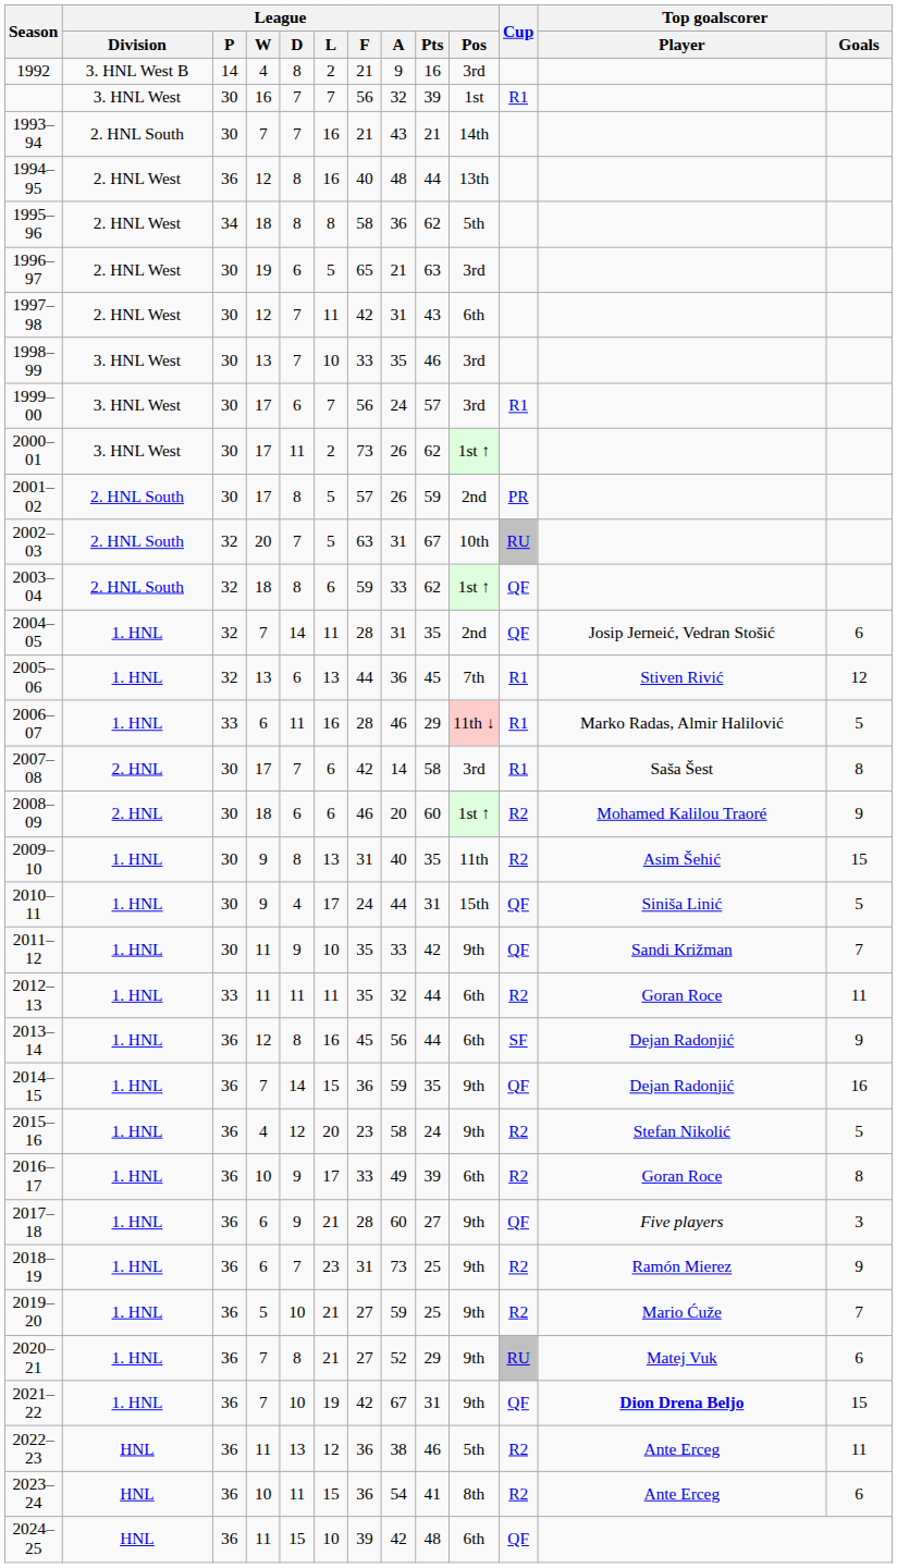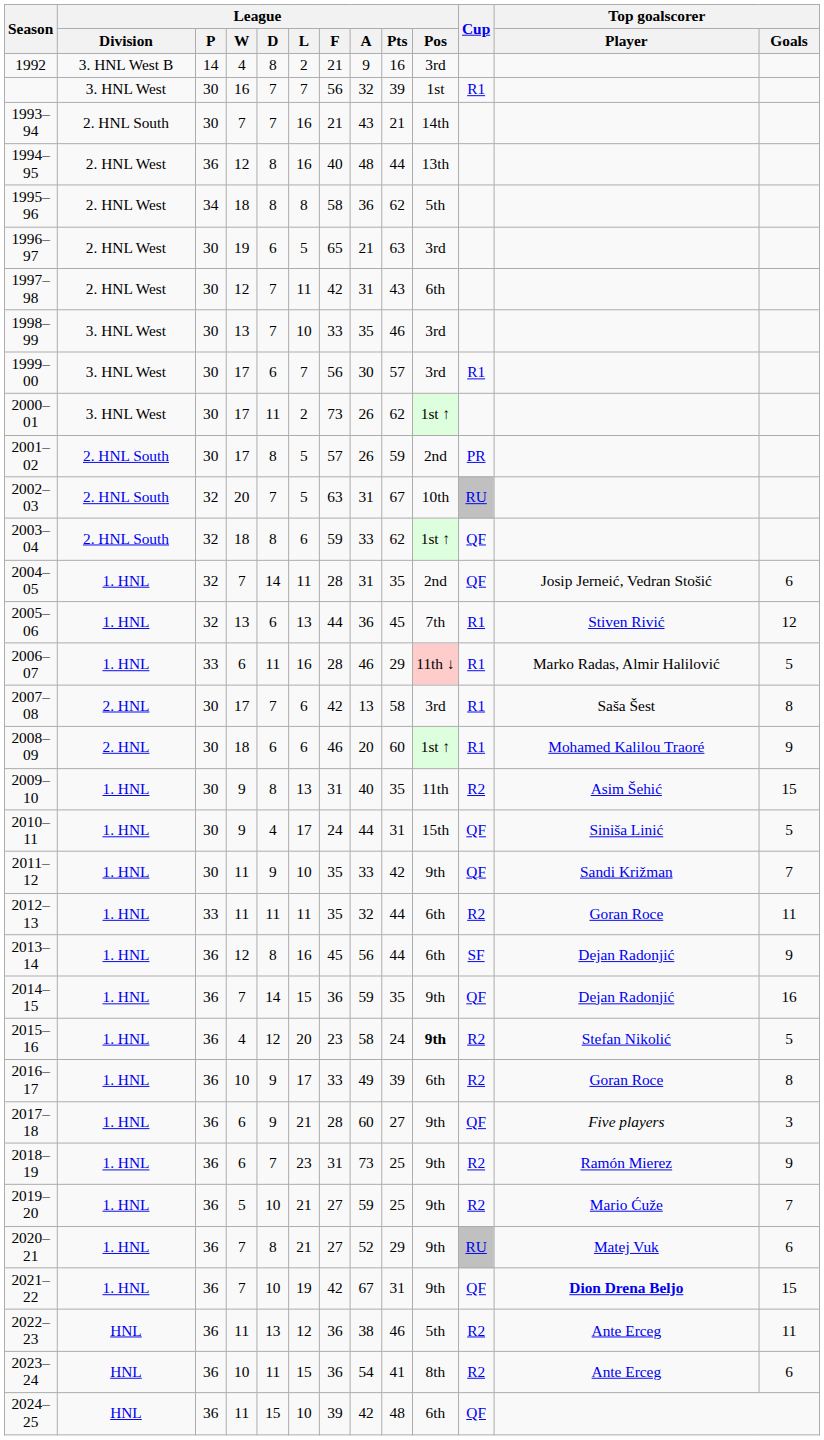 <table class="wikitable" style="font-size:100%; text-align: center;" width="850">
 <tr>
 <th rowspan=2 width="35">Season</th>
 <th colspan=9>League</th>
 <th rowspan=2 width="30"><a href='#'>Cup</a></th>
 <th colspan=2 width="220">Top goalscorer</th>
 </tr>
 <tr>
 <th>Division</th>
 <th width="25">P</th>
 <th width="25">W</th>
 <th width="25">D</th>
 <th width="25">L</th>
 <th width="25">F</th>
 <th width="25">A</th>
 <th width="25">Pts</th>
 <th width="40">Pos</th>
 <th>Player</th>
 <th>Goals</th>
 </tr>
 <tr>
 <td>1992</td>
 <td>3. HNL West B</td>
 <td>14</td>
 <td>4</td>
 <td>8</td>
 <td>2</td>
 <td>21</td>
 <td>9</td>
 <td>16</td>
 <td>3rd</td>
 <td></td>
 <td></td>
 <td></td>
 </tr>
 <tr>
 <td></td>
 <td>3. HNL West</td>
 <td>30</td>
 <td>16</td>
 <td>7</td>
 <td>7</td>
 <td>56</td>
 <td>32</td>
 <td>39</td>
 <td>1st</td>
 <td><a href='#'>R1</a></td>
 <td></td>
 <td></td>
 </tr>
 <tr>
 <td>1993–94</td>
 <td>2. HNL South</td>
 <td>30</td>
 <td>7</td>
 <td>7</td>
 <td>16</td>
 <td>21</td>
 <td>43</td>
 <td>21</td>
 <td>14th</td>
 <td></td>
 <td></td>
 <td></td>
 </tr>
 <tr>
 <td>1994–95</td>
 <td>2. HNL West</td>
 <td>36</td>
 <td>12</td>
 <td>8</td>
 <td>16</td>
 <td>40</td>
 <td>48</td>
 <td>44</td>
 <td>13th</td>
 <td></td>
 <td></td>
 <td></td>
 </tr>
 <tr>
 <td>1995–96</td>
 <td>2. HNL West</td>
 <td>34</td>
 <td>18</td>
 <td>8</td>
 <td>8</td>
 <td>58</td>
 <td>36</td>
 <td>62</td>
 <td>5th</td>
 <td></td>
 <td></td>
 <td></td>
 </tr>
 <tr>
 <td>1996–97</td>
 <td>2. HNL West</td>
 <td>30</td>
 <td>19</td>
 <td>6</td>
 <td>5</td>
 <td>65</td>
 <td>21</td>
 <td>63</td>
 <td>3rd</td>
 <td></td>
 <td></td>
 <td></td>
 </tr>
 <tr>
 <td>1997–98</td>
 <td>2. HNL West</td>
 <td>30</td>
 <td>12</td>
 <td>7</td>
 <td>11</td>
 <td>42</td>
 <td>31</td>
 <td>43</td>
 <td>6th</td>
 <td></td>
 <td></td>
 <td></td>
 </tr>
 <tr>
 <td>1998–99</td>
 <td>3. HNL West</td>
 <td>30</td>
 <td>13</td>
 <td>7</td>
 <td>10</td>
 <td>33</td>
 <td>35</td>
 <td>46</td>
 <td>3rd</td>
 <td></td>
 <td></td>
 <td></td>
 </tr>
 <tr>
 <td>1999–00</td>
 <td>3. HNL West</td>
 <td>30</td>
 <td>17</td>
 <td>6</td>
 <td>7</td>
 <td>56</td>
-<td>24</td>
+<td>30</td>
 <td>57</td>
 <td>3rd</td>
 <td><a href='#'>R1</a></td>
 <td></td>
 <td></td>
 </tr>
 <tr>
 <td>2000–01</td>
 <td>3. HNL West</td>
 <td>30</td>
 <td>17</td>
 <td>11</td>
 <td>2</td>
 <td>73</td>
 <td>26</td>
 <td>62</td>
 <td bgcolor="#DDFFDD">1st ↑</td>
 <td></td>
 <td></td>
 <td></td>
 </tr>
 <tr>
 <td>2001–02</td>
 <td><a href='#'>2. HNL South</a></td>
 <td>30</td>
 <td>17</td>
 <td>8</td>
 <td>5</td>
 <td>57</td>
 <td>26</td>
 <td>59</td>
 <td>2nd</td>
 <td><a href='#'>PR</a></td>
 <td></td>
 <td></td>
 </tr>
 <tr>
 <td>2002–03</td>
 <td><a href='#'>2. HNL South</a></td>
 <td>32</td>
 <td>20</td>
 <td>7</td>
 <td>5</td>
 <td>63</td>
 <td>31</td>
 <td>67</td>
 <td>10th</td>
 <td bgcolor="silver"><a href='#'>RU</a></td>
 <td></td>
 <td></td>
 </tr>
 <tr>
 <td>2003–04</td>
 <td><a href='#'>2. HNL South</a></td>
 <td>32</td>
 <td>18</td>
 <td>8</td>
 <td>6</td>
 <td>59</td>
 <td>33</td>
 <td>62</td>
 <td bgcolor="#DDFFDD">1st ↑</td>
 <td><a href='#'>QF</a></td>
 <td></td>
 <td></td>
 </tr>
 <tr>
 <td>2004–05</td>
 <td><a href='#'>1. HNL</a></td>
 <td>32</td>
 <td>7</td>
 <td>14</td>
 <td>11</td>
 <td>28</td>
 <td>31</td>
 <td>35</td>
 <td>2nd</td>
 <td><a href='#'>QF</a></td>
 <td>Josip Jerneić, Vedran Stošić</td>
 <td>6</td>
 </tr>
 <tr>
 <td>2005–06</td>
 <td><a href='#'>1. HNL</a></td>
 <td>32</td>
 <td>13</td>
 <td>6</td>
 <td>13</td>
 <td>44</td>
 <td>36</td>
 <td>45</td>
 <td>7th</td>
 <td><a href='#'>R1</a></td>
 <td><a href='#'>Stiven Rivić</a></td>
 <td>12</td>
 </tr>
 <tr>
 <td>2006–07</td>
 <td><a href='#'>1. HNL</a></td>
 <td>33</td>
 <td>6</td>
 <td>11</td>
 <td>16</td>
 <td>28</td>
 <td>46</td>
 <td>29</td>
 <td bgcolor="#FFCCCC">11th ↓</td>
 <td><a href='#'>R1</a></td>
 <td>Marko Radas, Almir Halilović</td>
 <td>5</td>
 </tr>
 <tr>
 <td>2007–08</td>
 <td><a href='#'>2. HNL</a></td>
 <td>30</td>
 <td>17</td>
 <td>7</td>
 <td>6</td>
 <td>42</td>
-<td>14</td>
+<td>13</td>
 <td>58</td>
 <td>3rd</td>
 <td><a href='#'>R1</a></td>
 <td>Saša Šest</td>
 <td>8</td>
 </tr>
 <tr>
 <td>2008–09</td>
 <td><a href='#'>2. HNL</a></td>
 <td>30</td>
 <td>18</td>
 <td>6</td>
 <td>6</td>
 <td>46</td>
 <td>20</td>
 <td>60</td>
 <td bgcolor="#DDFFDD">1st ↑</td>
-<td><a href='#'>R2</a></td>
+<td><a href='#'>R1</a></td>
 <td><a href='#'>Mohamed Kalilou Traoré</a></td>
 <td>9</td>
 </tr>
 <tr>
 <td>2009–10</td>
 <td><a href='#'>1. HNL</a></td>
 <td>30</td>
 <td>9</td>
 <td>8</td>
 <td>13</td>
 <td>31</td>
 <td>40</td>
 <td>35</td>
 <td>11th</td>
 <td><a href='#'>R2</a></td>
 <td><a href='#'>Asim Šehić</a></td>
 <td>15</td>
 </tr>
 <tr>
 <td>2010–11</td>
 <td><a href='#'>1. HNL</a></td>
 <td>30</td>
 <td>9</td>
 <td>4</td>
 <td>17</td>
 <td>24</td>
 <td>44</td>
 <td>31</td>
 <td>15th</td>
 <td><a href='#'>QF</a></td>
 <td><a href='#'>Siniša Linić</a></td>
 <td>5</td>
 </tr>
 <tr>
 <td>2011–12</td>
 <td><a href='#'>1. HNL</a></td>
 <td>30</td>
 <td>11</td>
 <td>9</td>
 <td>10</td>
 <td>35</td>
 <td>33</td>
 <td>42</td>
 <td>9th</td>
 <td><a href='#'>QF</a></td>
 <td><a href='#'>Sandi Križman</a></td>
 <td>7</td>
 </tr>
 <tr>
 <td>2012–13</td>
 <td><a href='#'>1. HNL</a></td>
 <td>33</td>
 <td>11</td>
 <td>11</td>
 <td>11</td>
 <td>35</td>
 <td>32</td>
 <td>44</td>
 <td>6th</td>
 <td><a href='#'>R2</a></td>
 <td><a href='#'>Goran Roce</a></td>
 <td>11</td>
 </tr>
 <tr>
 <td>2013–14</td>
 <td><a href='#'>1. HNL</a></td>
 <td>36</td>
 <td>12</td>
 <td>8</td>
 <td>16</td>
 <td>45</td>
 <td>56</td>
 <td>44</td>
 <td>6th</td>
 <td><a href='#'>SF</a></td>
 <td><a href='#'>Dejan Radonjić</a></td>
 <td>9</td>
 </tr>
 <tr>
 <td>2014–15</td>
 <td><a href='#'>1. HNL</a></td>
 <td>36</td>
 <td>7</td>
 <td>14</td>
 <td>15</td>
 <td>36</td>
 <td>59</td>
 <td>35</td>
 <td>9th</td>
 <td><a href='#'>QF</a></td>
 <td><a href='#'>Dejan Radonjić</a></td>
 <td>16</td>
 </tr>
 <tr>
 <td>2015–16</td>
 <td><a href='#'>1. HNL</a></td>
 <td>36</td>
 <td>4</td>
 <td>12</td>
 <td>20</td>
 <td>23</td>
 <td>58</td>
 <td>24</td>
-<td>9th</td>
+<td><strong>9th</strong></td>
 <td><a href='#'>R2</a></td>
 <td><a href='#'>Stefan Nikolić</a></td>
 <td>5</td>
 </tr>
 <tr>
 <td>2016–17</td>
 <td><a href='#'>1. HNL</a></td>
 <td>36</td>
 <td>10</td>
 <td>9</td>
 <td>17</td>
 <td>33</td>
 <td>49</td>
 <td>39</td>
 <td>6th</td>
 <td><a href='#'>R2</a></td>
 <td><a href='#'>Goran Roce</a></td>
 <td>8</td>
 </tr>
 <tr>
 <td>2017–18</td>
 <td><a href='#'>1. HNL</a></td>
 <td>36</td>
 <td>6</td>
 <td>9</td>
 <td>21</td>
 <td>28</td>
 <td>60</td>
 <td>27</td>
 <td>9th</td>
 <td><a href='#'>QF</a></td>
 <td><em>Five players</em></td>
 <td>3</td>
 </tr>
 <tr>
 <td>2018–19</td>
 <td><a href='#'>1. HNL</a></td>
 <td>36</td>
 <td>6</td>
 <td>7</td>
 <td>23</td>
 <td>31</td>
 <td>73</td>
 <td>25</td>
 <td>9th</td>
 <td><a href='#'>R2</a></td>
 <td><a href='#'>Ramón Mierez</a></td>
 <td>9</td>
 </tr>
 <tr>
 <td>2019–20</td>
 <td><a href='#'>1. HNL</a></td>
 <td>36</td>
 <td>5</td>
 <td>10</td>
 <td>21</td>
 <td>27</td>
 <td>59</td>
 <td>25</td>
 <td>9th</td>
 <td><a href='#'>R2</a></td>
 <td><a href='#'>Mario Ćuže</a></td>
 <td>7</td>
 </tr>
 <tr>
 <td>2020–21</td>
 <td><a href='#'>1. HNL</a></td>
 <td>36</td>
 <td>7</td>
 <td>8</td>
 <td>21</td>
 <td>27</td>
 <td>52</td>
 <td>29</td>
 <td>9th</td>
 <td bgcolor="silver"><a href='#'>RU</a></td>
 <td><a href='#'>Matej Vuk</a></td>
 <td>6</td>
 </tr>
 <tr>
 <td>2021–22</td>
 <td><a href='#'>1. HNL</a></td>
 <td>36</td>
 <td>7</td>
 <td>10</td>
 <td>19</td>
 <td>42</td>
 <td>67</td>
 <td>31</td>
 <td>9th</td>
 <td><a href='#'>QF</a></td>
 <td><strong><a href='#'>Dion Drena Beljo</a></strong></td>
 <td>15</td>
 </tr>
 <tr>
 <td>2022–23</td>
 <td><a href='#'>HNL</a></td>
 <td>36</td>
 <td>11</td>
 <td>13</td>
 <td>12</td>
 <td>36</td>
 <td>38</td>
 <td>46</td>
 <td>5th</td>
 <td><a href='#'>R2</a></td>
 <td><a href='#'>Ante Erceg</a></td>
 <td>11</td>
 </tr>
 <tr>
 <td>2023–24</td>
 <td><a href='#'>HNL</a></td>
 <td>36</td>
 <td>10</td>
 <td>11</td>
 <td>15</td>
 <td>36</td>
 <td>54</td>
 <td>41</td>
 <td>8th</td>
 <td><a href='#'>R2</a></td>
 <td><a href='#'>Ante Erceg</a></td>
 <td>6</td>
 </tr>
 <tr>
 <td>2024–25</td>
 <td><a href='#'>HNL</a></td>
 <td>36</td>
 <td>11</td>
 <td>15</td>
 <td>10</td>
 <td>39</td>
 <td>42</td>
 <td>48</td>
 <td>6th</td>
 <td><a href='#'>QF</a></td>
 </tr>
 </table>
